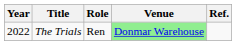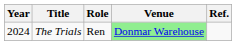 <table class="wikitable sortable">
 <tr>
 <th>Year</th>
 <th>Title</th>
 <th>Role</th>
 <th>Venue</th>
 <th>Ref.</th>
 </tr>
 <tr>
-<td>2022</td>
+<td>2024</td>
 <td><em>The Trials</em></td>
 <td>Ren</td>
 <td style="background: lightgreen;"><a href='#'>Donmar Warehouse</a></td>
 <td></td>
 </tr>
 </table>
